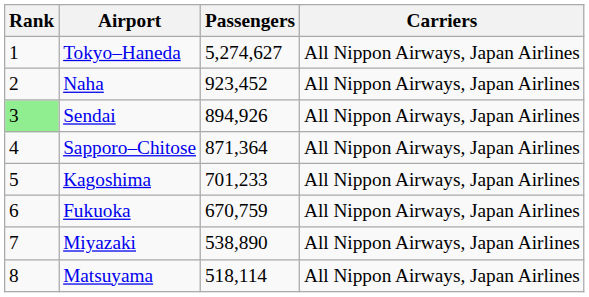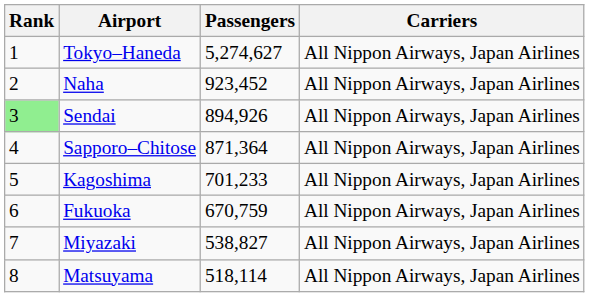 <table class="wikitable sortable" style="font-size: 95%">
 <tr>
 <th>Rank</th>
 <th>Airport</th>
 <th>Passengers</th>
 <th>Carriers</th>
 </tr>
 <tr>
 <td>1</td>
 <td><a href='#'>Tokyo–Haneda</a></td>
 <td>5,274,627</td>
 <td>All Nippon Airways, Japan Airlines</td>
 </tr>
 <tr>
 <td>2</td>
 <td><a href='#'>Naha</a></td>
 <td>923,452</td>
 <td>All Nippon Airways, Japan Airlines</td>
 </tr>
 <tr>
 <td style="background: lightgreen;">3</td>
 <td><a href='#'>Sendai</a></td>
 <td>894,926</td>
 <td>All Nippon Airways, Japan Airlines</td>
 </tr>
 <tr>
 <td>4</td>
 <td><a href='#'>Sapporo–Chitose</a></td>
 <td>871,364</td>
 <td>All Nippon Airways, Japan Airlines</td>
 </tr>
 <tr>
 <td>5</td>
 <td><a href='#'>Kagoshima</a></td>
 <td>701,233</td>
 <td>All Nippon Airways, Japan Airlines</td>
 </tr>
 <tr>
 <td>6</td>
 <td><a href='#'>Fukuoka</a></td>
 <td>670,759</td>
 <td>All Nippon Airways, Japan Airlines</td>
 </tr>
 <tr>
 <td>7</td>
 <td><a href='#'>Miyazaki</a></td>
-<td>538,890</td>
+<td>538,827</td>
 <td>All Nippon Airways, Japan Airlines</td>
 </tr>
 <tr>
 <td>8</td>
 <td><a href='#'>Matsuyama</a></td>
 <td>518,114</td>
 <td>All Nippon Airways, Japan Airlines</td>
 </tr>
 </table>
